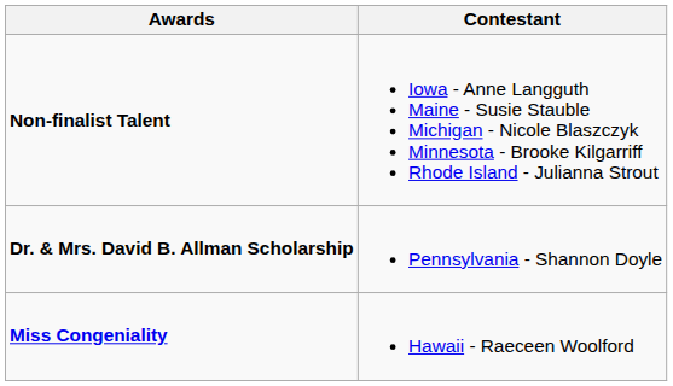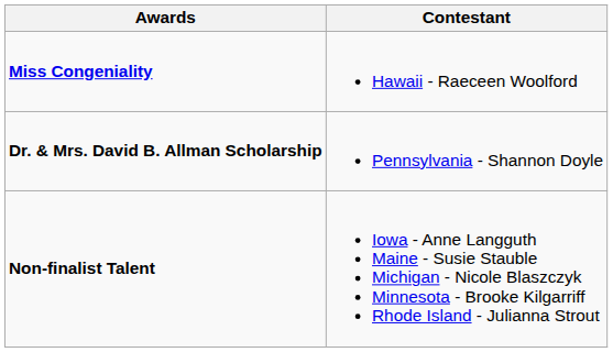 <table class="wikitable">
 <tr>
 <th>Awards</th>
 <th>Contestant</th>
 </tr>
 <tr>
-<td><strong>Non-finalist Talent</strong></td>
-<td><br><ul><li> <a href='#'>Iowa</a> - Anne Langguth</li><li> <a href='#'>Maine</a> - Susie Stauble</li><li> <a href='#'>Michigan</a> - Nicole Blaszczyk</li><li> <a href='#'>Minnesota</a> - Brooke Kilgarriff</li><li> <a href='#'>Rhode Island</a> - Julianna Strout</li></ul></td>
+<td><strong><a href='#'>Miss Congeniality</a></strong></td>
+<td><br><ul><li> <a href='#'>Hawaii</a> - Raeceen Woolford</li></ul></td>
 </tr>
 <tr>
 <td><strong>Dr. & Mrs. David B. Allman Scholarship</strong></td>
 <td><br><ul><li> <a href='#'>Pennsylvania</a> - Shannon Doyle</li></ul></td>
 </tr>
 <tr>
-<td><strong><a href='#'>Miss Congeniality</a></strong></td>
-<td><br><ul><li> <a href='#'>Hawaii</a> - Raeceen Woolford</li></ul></td>
+<td><strong>Non-finalist Talent</strong></td>
+<td><br><ul><li> <a href='#'>Iowa</a> - Anne Langguth</li><li> <a href='#'>Maine</a> - Susie Stauble</li><li> <a href='#'>Michigan</a> - Nicole Blaszczyk</li><li> <a href='#'>Minnesota</a> - Brooke Kilgarriff</li><li> <a href='#'>Rhode Island</a> - Julianna Strout</li></ul></td>
 </tr>
 </table>
